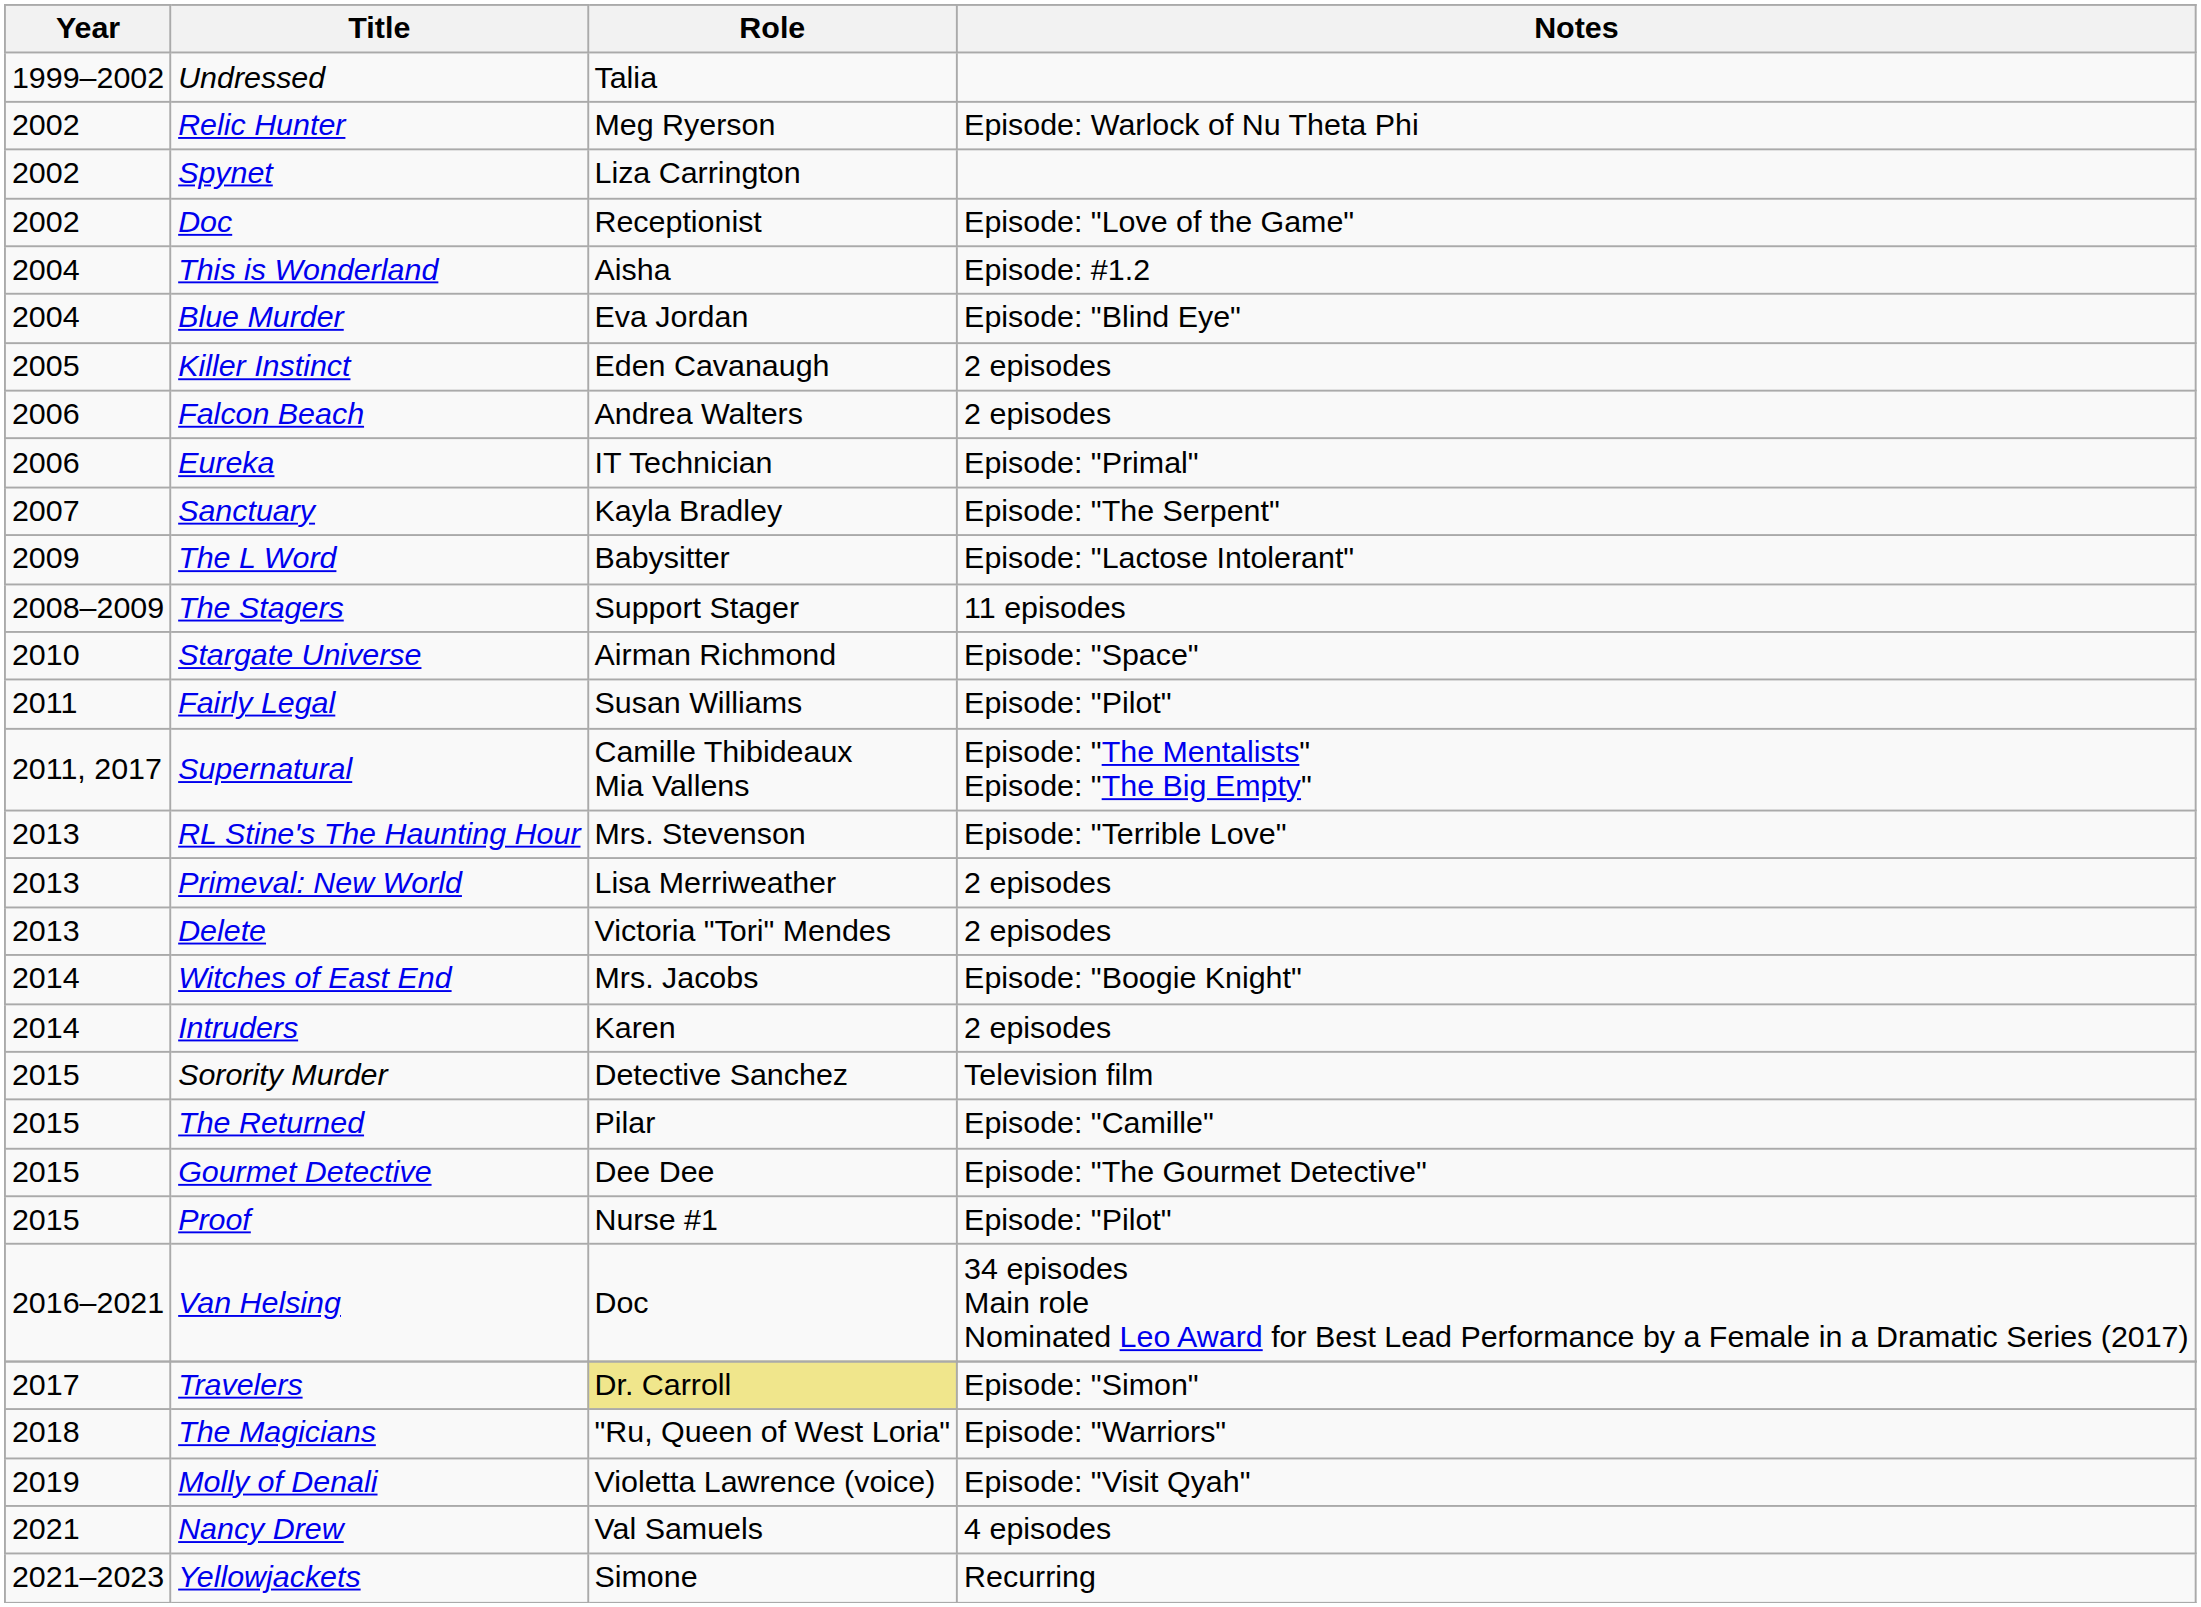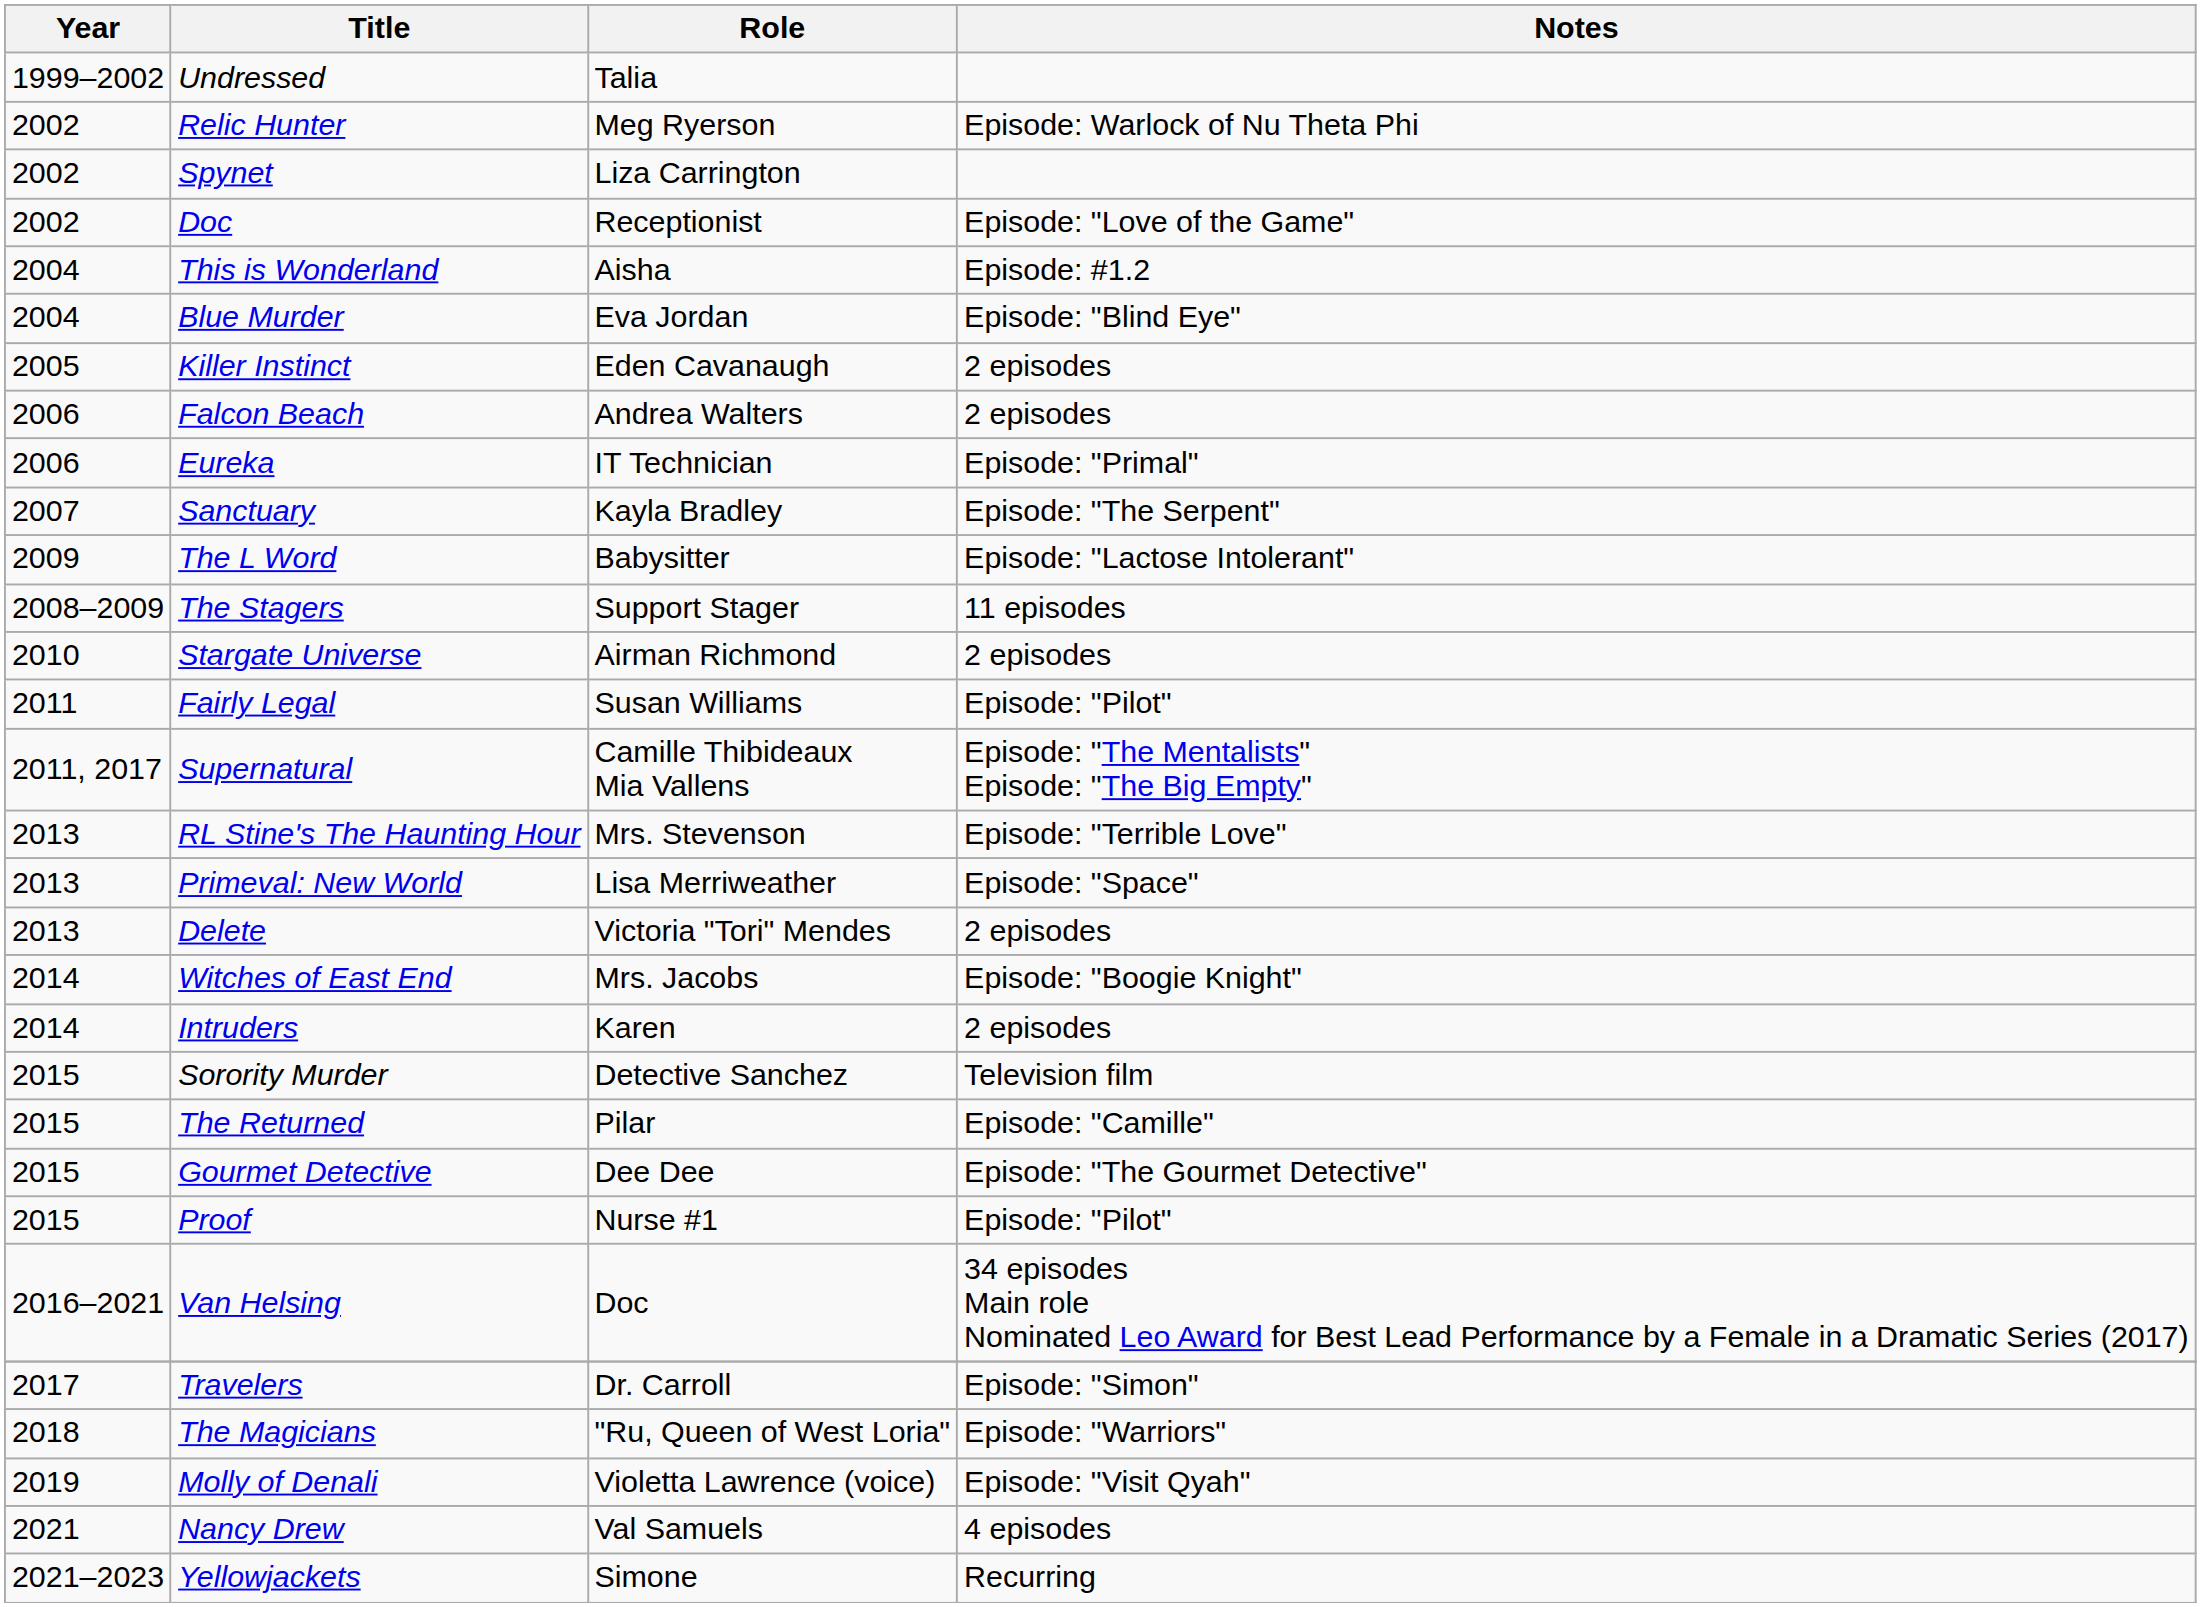 <table class="wikitable">
 <tr>
 <th>Year</th>
 <th>Title</th>
 <th>Role</th>
 <th>Notes</th>
 </tr>
 <tr>
 <td>1999–2002</td>
 <td><em>Undressed</em></td>
 <td>Talia</td>
 <td></td>
 </tr>
 <tr>
 <td>2002</td>
 <td><em><a href='#'>Relic Hunter</a></em></td>
 <td>Meg Ryerson</td>
 <td>Episode: Warlock of Nu Theta Phi</td>
 </tr>
 <tr>
 <td>2002</td>
 <td><em><a href='#'>Spynet</a></em></td>
 <td>Liza Carrington</td>
 <td></td>
 </tr>
 <tr>
 <td>2002</td>
 <td><em><a href='#'>Doc</a></em></td>
 <td>Receptionist</td>
 <td>Episode: "Love of the Game"</td>
 </tr>
 <tr>
 <td>2004</td>
 <td><em><a href='#'>This is Wonderland</a></em></td>
 <td>Aisha</td>
 <td>Episode: #1.2</td>
 </tr>
 <tr>
 <td>2004</td>
 <td><em><a href='#'>Blue Murder</a></em></td>
 <td>Eva Jordan</td>
 <td>Episode: "Blind Eye"</td>
 </tr>
 <tr>
 <td>2005</td>
 <td><em><a href='#'>Killer Instinct</a></em></td>
 <td>Eden Cavanaugh</td>
 <td>2 episodes</td>
 </tr>
 <tr>
 <td>2006</td>
 <td><em><a href='#'>Falcon Beach</a></em></td>
 <td>Andrea Walters</td>
 <td>2 episodes</td>
 </tr>
 <tr>
 <td>2006</td>
 <td><em><a href='#'>Eureka</a></em></td>
 <td>IT Technician</td>
 <td>Episode: "Primal"</td>
 </tr>
 <tr>
 <td>2007</td>
 <td><em><a href='#'>Sanctuary</a></em></td>
 <td>Kayla Bradley</td>
 <td>Episode: "The Serpent"</td>
 </tr>
 <tr>
 <td>2009</td>
 <td><em><a href='#'>The L Word</a></em></td>
 <td>Babysitter</td>
 <td>Episode: "Lactose Intolerant"</td>
 </tr>
 <tr>
 <td>2008–2009</td>
 <td><em><a href='#'>The Stagers</a></em></td>
 <td>Support Stager</td>
 <td>11 episodes</td>
 </tr>
 <tr>
 <td>2010</td>
 <td><em><a href='#'>Stargate Universe</a></em></td>
 <td>Airman Richmond</td>
-<td>Episode: "Space"</td>
+<td>2 episodes</td>
 </tr>
 <tr>
 <td>2011</td>
 <td><em><a href='#'>Fairly Legal</a></em></td>
 <td>Susan Williams</td>
 <td>Episode: "Pilot"</td>
 </tr>
 <tr>
 <td>2011, 2017</td>
 <td><em><a href='#'>Supernatural</a></em></td>
 <td>Camille Thibideaux<br>Mia Vallens</td>
 <td>Episode: "<a href='#'>The Mentalists</a>"<br>Episode: "<a href='#'>The Big Empty</a>"</td>
 </tr>
 <tr>
 <td>2013</td>
 <td><em><a href='#'>RL Stine's The Haunting Hour</a></em></td>
 <td>Mrs. Stevenson</td>
 <td>Episode: "Terrible Love"</td>
 </tr>
 <tr>
 <td>2013</td>
 <td><em><a href='#'>Primeval: New World</a></em></td>
 <td>Lisa Merriweather</td>
-<td>2 episodes</td>
+<td>Episode: "Space"</td>
 </tr>
 <tr>
 <td>2013</td>
 <td><em><a href='#'>Delete</a></em></td>
 <td>Victoria "Tori" Mendes</td>
 <td>2 episodes</td>
 </tr>
 <tr>
 <td>2014</td>
 <td><em><a href='#'>Witches of East End</a></em></td>
 <td>Mrs. Jacobs</td>
 <td>Episode: "Boogie Knight"</td>
 </tr>
 <tr>
 <td>2014</td>
 <td><em><a href='#'>Intruders</a></em></td>
 <td>Karen</td>
 <td>2 episodes</td>
 </tr>
 <tr>
 <td>2015</td>
 <td><em>Sorority Murder</em></td>
 <td>Detective Sanchez</td>
 <td>Television film</td>
 </tr>
 <tr>
 <td>2015</td>
 <td><em><a href='#'>The Returned</a></em></td>
 <td>Pilar</td>
 <td>Episode: "Camille"</td>
 </tr>
 <tr>
 <td>2015</td>
 <td><em><a href='#'>Gourmet Detective</a></em></td>
 <td>Dee Dee</td>
 <td>Episode: "The Gourmet Detective"</td>
 </tr>
 <tr>
 <td>2015</td>
 <td><em><a href='#'>Proof</a></em></td>
 <td>Nurse #1</td>
 <td>Episode: "Pilot"</td>
 </tr>
 <tr>
 <td>2016–2021</td>
 <td><em><a href='#'>Van Helsing</a></em></td>
 <td>Doc</td>
 <td>34 episodes <br> Main role<br>Nominated  <a href='#'>Leo Award</a> for Best Lead Performance by a Female in a Dramatic Series (2017)</td>
 </tr>
 <tr>
 </tr>
 <tr>
 <td>2017</td>
 <td><em><a href='#'>Travelers</a></em></td>
-<td style="background: khaki;">Dr. Carroll</td>
+<td>Dr. Carroll</td>
 <td>Episode: "Simon"</td>
 </tr>
 <tr>
 <td>2018</td>
 <td><em><a href='#'>The Magicians</a></em></td>
 <td>"Ru, Queen of West Loria"</td>
 <td>Episode: "Warriors"</td>
 </tr>
 <tr>
 <td>2019</td>
 <td><em><a href='#'>Molly of Denali</a></em></td>
 <td>Violetta Lawrence (voice)</td>
 <td>Episode: "Visit Qyah"</td>
 </tr>
 <tr>
 <td>2021</td>
 <td><em><a href='#'>Nancy Drew</a></em></td>
 <td>Val Samuels</td>
 <td>4 episodes</td>
 </tr>
 <tr>
 <td>2021–2023</td>
 <td><em><a href='#'>Yellowjackets</a></em></td>
 <td>Simone</td>
 <td>Recurring</td>
 </tr>
 </table>
